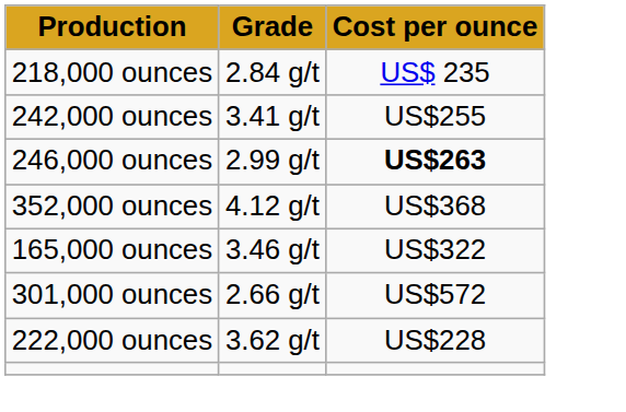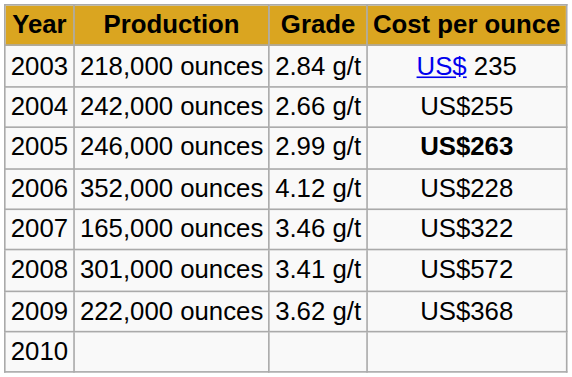 <table class="wikitable">
 <tr align="center" bgcolor="#DAA520">
+<td><strong>Year</strong></td>
 <td><strong>Production</strong></td>
 <td><strong>Grade</strong></td>
 <td><strong>Cost per ounce</strong></td>
 </tr>
 <tr align="center">
+<td>2003</td>
 <td>218,000 ounces</td>
 <td>2.84 g/t</td>
 <td><a href='#'>US$</a> 235</td>
 </tr>
 <tr align="center">
+<td>2004</td>
 <td>242,000 ounces</td>
-<td>3.41 g/t</td>
+<td>2.66 g/t</td>
 <td>US$255</td>
 </tr>
 <tr align="center">
+<td>2005</td>
 <td>246,000 ounces</td>
 <td>2.99 g/t</td>
 <td><strong>US$263</strong></td>
 </tr>
 <tr align="center">
+<td>2006</td>
 <td>352,000 ounces</td>
 <td>4.12 g/t</td>
-<td>US$368</td>
+<td>US$228</td>
 </tr>
 <tr align="center">
+<td>2007</td>
 <td>165,000 ounces</td>
 <td>3.46 g/t</td>
 <td>US$322</td>
 </tr>
 <tr align="center">
+<td>2008</td>
 <td>301,000 ounces</td>
-<td>2.66 g/t</td>
+<td>3.41 g/t</td>
 <td>US$572</td>
 </tr>
 <tr align="center">
+<td>2009</td>
 <td>222,000 ounces</td>
 <td>3.62 g/t</td>
-<td>US$228</td>
+<td>US$368</td>
 </tr>
 <tr align="center">
+<td>2010</td>
 <td></td>
 <td></td>
 <td></td>
 </tr>
 </table>
